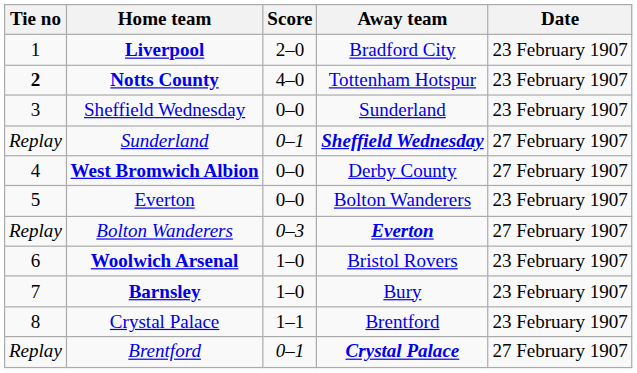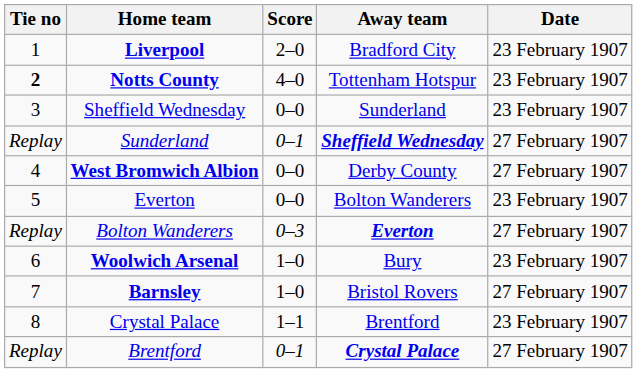 <table class="wikitable" style="text-align: center">
 <tr>
 <th>Tie no</th>
 <th>Home team</th>
 <th>Score</th>
 <th>Away team</th>
 <th>Date</th>
 </tr>
 <tr>
 <td>1</td>
 <td><strong><a href='#'>Liverpool</a></strong></td>
 <td>2–0</td>
 <td><a href='#'>Bradford City</a></td>
 <td>23 February 1907</td>
 </tr>
 <tr>
 <td><strong>2</strong></td>
 <td><strong><a href='#'>Notts County</a></strong></td>
 <td>4–0</td>
 <td><a href='#'>Tottenham Hotspur</a></td>
 <td>23 February 1907</td>
 </tr>
 <tr>
 <td>3</td>
 <td><a href='#'>Sheffield Wednesday</a></td>
 <td>0–0</td>
 <td><a href='#'>Sunderland</a></td>
 <td>23 February 1907</td>
 </tr>
 <tr>
 <td><em>Replay</em></td>
 <td><em><a href='#'>Sunderland</a></em></td>
 <td><em>0–1</em></td>
 <td><strong><em><a href='#'>Sheffield Wednesday</a></em></strong></td>
 <td>27 February 1907</td>
 </tr>
 <tr>
 <td>4</td>
 <td><strong><a href='#'>West Bromwich Albion</a></strong></td>
 <td>0–0</td>
 <td><a href='#'>Derby County</a></td>
 <td>27 February 1907</td>
 </tr>
 <tr>
 <td>5</td>
 <td><a href='#'>Everton</a></td>
 <td>0–0</td>
 <td><a href='#'>Bolton Wanderers</a></td>
 <td>23 February 1907</td>
 </tr>
 <tr>
 <td><em>Replay</em></td>
 <td><em><a href='#'>Bolton Wanderers</a></em></td>
 <td><em>0–3</em></td>
 <td><strong><em><a href='#'>Everton</a></em></strong></td>
 <td>27 February 1907</td>
 </tr>
 <tr>
 <td>6</td>
 <td><strong><a href='#'>Woolwich Arsenal</a></strong></td>
 <td>1–0</td>
-<td><a href='#'>Bristol Rovers</a></td>
+<td><a href='#'>Bury</a></td>
 <td>23 February 1907</td>
 </tr>
 <tr>
 <td>7</td>
 <td><strong><a href='#'>Barnsley</a></strong></td>
 <td>1–0</td>
-<td><a href='#'>Bury</a></td>
-<td>23 February 1907</td>
+<td><a href='#'>Bristol Rovers</a></td>
+<td>27 February 1907</td>
 </tr>
 <tr>
 <td>8</td>
 <td><a href='#'>Crystal Palace</a></td>
 <td>1–1</td>
 <td><a href='#'>Brentford</a></td>
 <td>23 February 1907</td>
 </tr>
 <tr>
 <td><em>Replay</em></td>
 <td><em><a href='#'>Brentford</a></em></td>
 <td><em>0–1</em></td>
 <td><strong><em><a href='#'>Crystal Palace</a></em></strong></td>
 <td>27 February 1907</td>
 </tr>
 </table>
